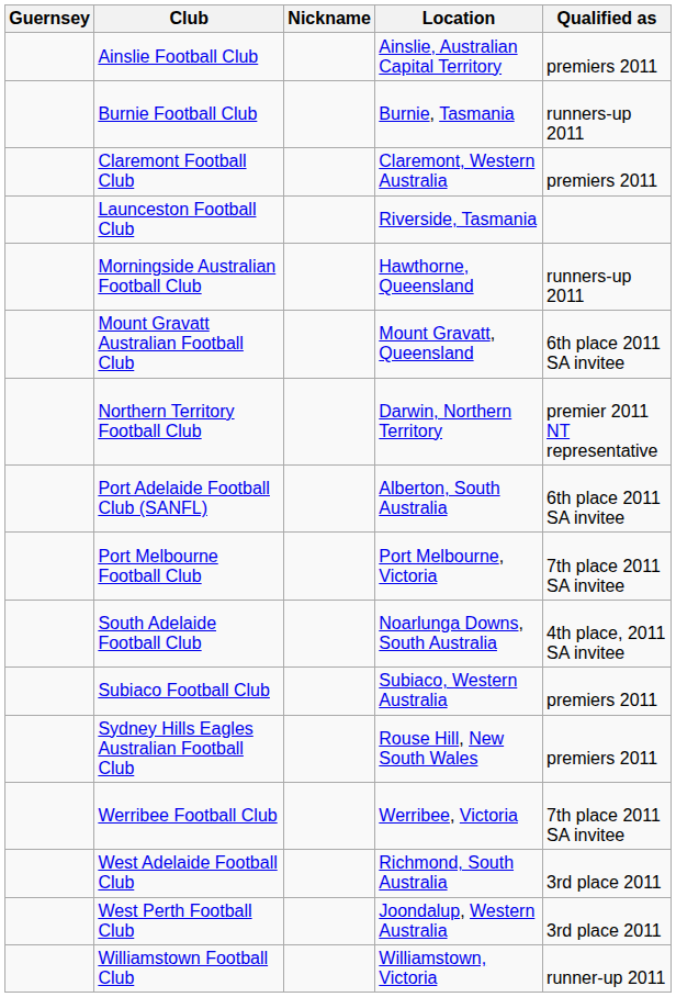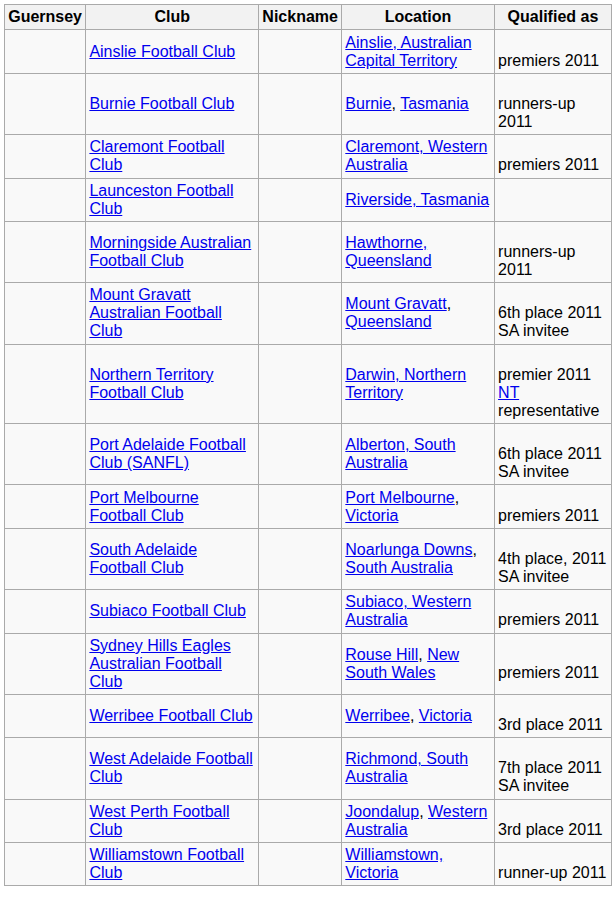 <table class="wikitable sortable">
 <tr>
 <th>Guernsey</th>
 <th>Club</th>
 <th>Nickname</th>
 <th>Location</th>
 <th>Qualified as</th>
 </tr>
 <tr>
 <td style="text-align:center;"></td>
 <td><a href='#'>Ainslie Football Club</a></td>
 <td></td>
 <td><a href='#'>Ainslie, Australian Capital Territory</a></td>
 <td> <br>premiers 2011</td>
 </tr>
 <tr>
 <td style="text-align:center;"></td>
 <td><a href='#'>Burnie Football Club</a></td>
 <td></td>
 <td><a href='#'>Burnie</a>, <a href='#'>Tasmania</a></td>
 <td> <br>runners-up 2011</td>
 </tr>
 <tr>
 <td style="text-align:center;"></td>
 <td><a href='#'>Claremont Football Club</a></td>
 <td></td>
 <td><a href='#'>Claremont, Western Australia</a></td>
 <td> <br>premiers 2011</td>
 </tr>
 <tr>
 <td style="text-align:center;"></td>
 <td><a href='#'>Launceston Football Club</a></td>
 <td></td>
 <td><a href='#'>Riverside, Tasmania</a></td>
 <td></td>
 </tr>
 <tr>
 <td style="text-align:center;"></td>
 <td><a href='#'>Morningside Australian Football Club</a></td>
 <td></td>
 <td><a href='#'>Hawthorne, Queensland</a></td>
 <td> <br>runners-up 2011</td>
 </tr>
 <tr>
 <td style="text-align:center;"></td>
 <td><a href='#'>Mount Gravatt Australian Football Club</a></td>
 <td></td>
 <td><a href='#'>Mount Gravatt</a>, <a href='#'>Queensland</a></td>
 <td> <br>6th place 2011<br>SA invitee</td>
 </tr>
 <tr>
 <td style="text-align:center;"></td>
 <td><a href='#'>Northern Territory Football Club</a></td>
 <td></td>
 <td><a href='#'>Darwin, Northern Territory</a></td>
 <td><br>premier 2011 <br> <a href='#'>NT</a> representative</td>
 </tr>
 <tr>
 <td style="text-align:center;"></td>
 <td><a href='#'>Port Adelaide Football Club (SANFL)</a></td>
 <td></td>
 <td><a href='#'>Alberton, South Australia</a></td>
 <td> <br>6th place 2011<br>SA invitee</td>
 </tr>
 <tr>
 <td style="text-align:center;"></td>
 <td><a href='#'>Port Melbourne Football Club</a></td>
 <td></td>
 <td><a href='#'>Port Melbourne</a>, <a href='#'>Victoria</a></td>
-<td> <br>7th place 2011<br>SA invitee</td>
+<td> <br>premiers 2011</td>
 </tr>
 <tr>
 <td style="text-align:center;"></td>
 <td><a href='#'>South Adelaide Football Club</a></td>
 <td></td>
 <td><a href='#'>Noarlunga Downs</a>, <a href='#'>South Australia</a></td>
 <td> <br>4th place, 2011<br>SA invitee</td>
 </tr>
 <tr>
 <td style="text-align:center;"></td>
 <td><a href='#'>Subiaco Football Club</a></td>
 <td></td>
 <td><a href='#'>Subiaco, Western Australia</a></td>
 <td> <br>premiers 2011</td>
 </tr>
 <tr>
 <td style="text-align:center;"></td>
 <td><a href='#'>Sydney Hills Eagles Australian Football Club</a></td>
 <td></td>
 <td><a href='#'>Rouse Hill</a>, <a href='#'>New South Wales</a></td>
 <td> <br>premiers 2011</td>
 </tr>
 <tr>
 <td style="text-align:center;"></td>
 <td><a href='#'>Werribee Football Club</a></td>
 <td></td>
 <td><a href='#'>Werribee</a>, <a href='#'>Victoria</a></td>
-<td> <br>7th place 2011<br>SA invitee</td>
+<td> <br>3rd place 2011</td>
 </tr>
 <tr>
 <td style="text-align:center;"></td>
 <td><a href='#'>West Adelaide Football Club</a></td>
 <td></td>
 <td><a href='#'>Richmond, South Australia</a></td>
-<td> <br>3rd place 2011</td>
+<td> <br>7th place 2011<br>SA invitee</td>
 </tr>
 <tr>
 <td style="text-align:center;"></td>
 <td><a href='#'>West Perth Football Club</a></td>
 <td></td>
 <td><a href='#'>Joondalup</a>, <a href='#'>Western Australia</a></td>
 <td> <br>3rd place 2011</td>
 </tr>
 <tr>
 <td style="text-align:center;"></td>
 <td><a href='#'>Williamstown Football Club</a></td>
 <td></td>
 <td><a href='#'>Williamstown, Victoria</a></td>
 <td> <br>runner-up 2011</td>
 </tr>
 </table>
